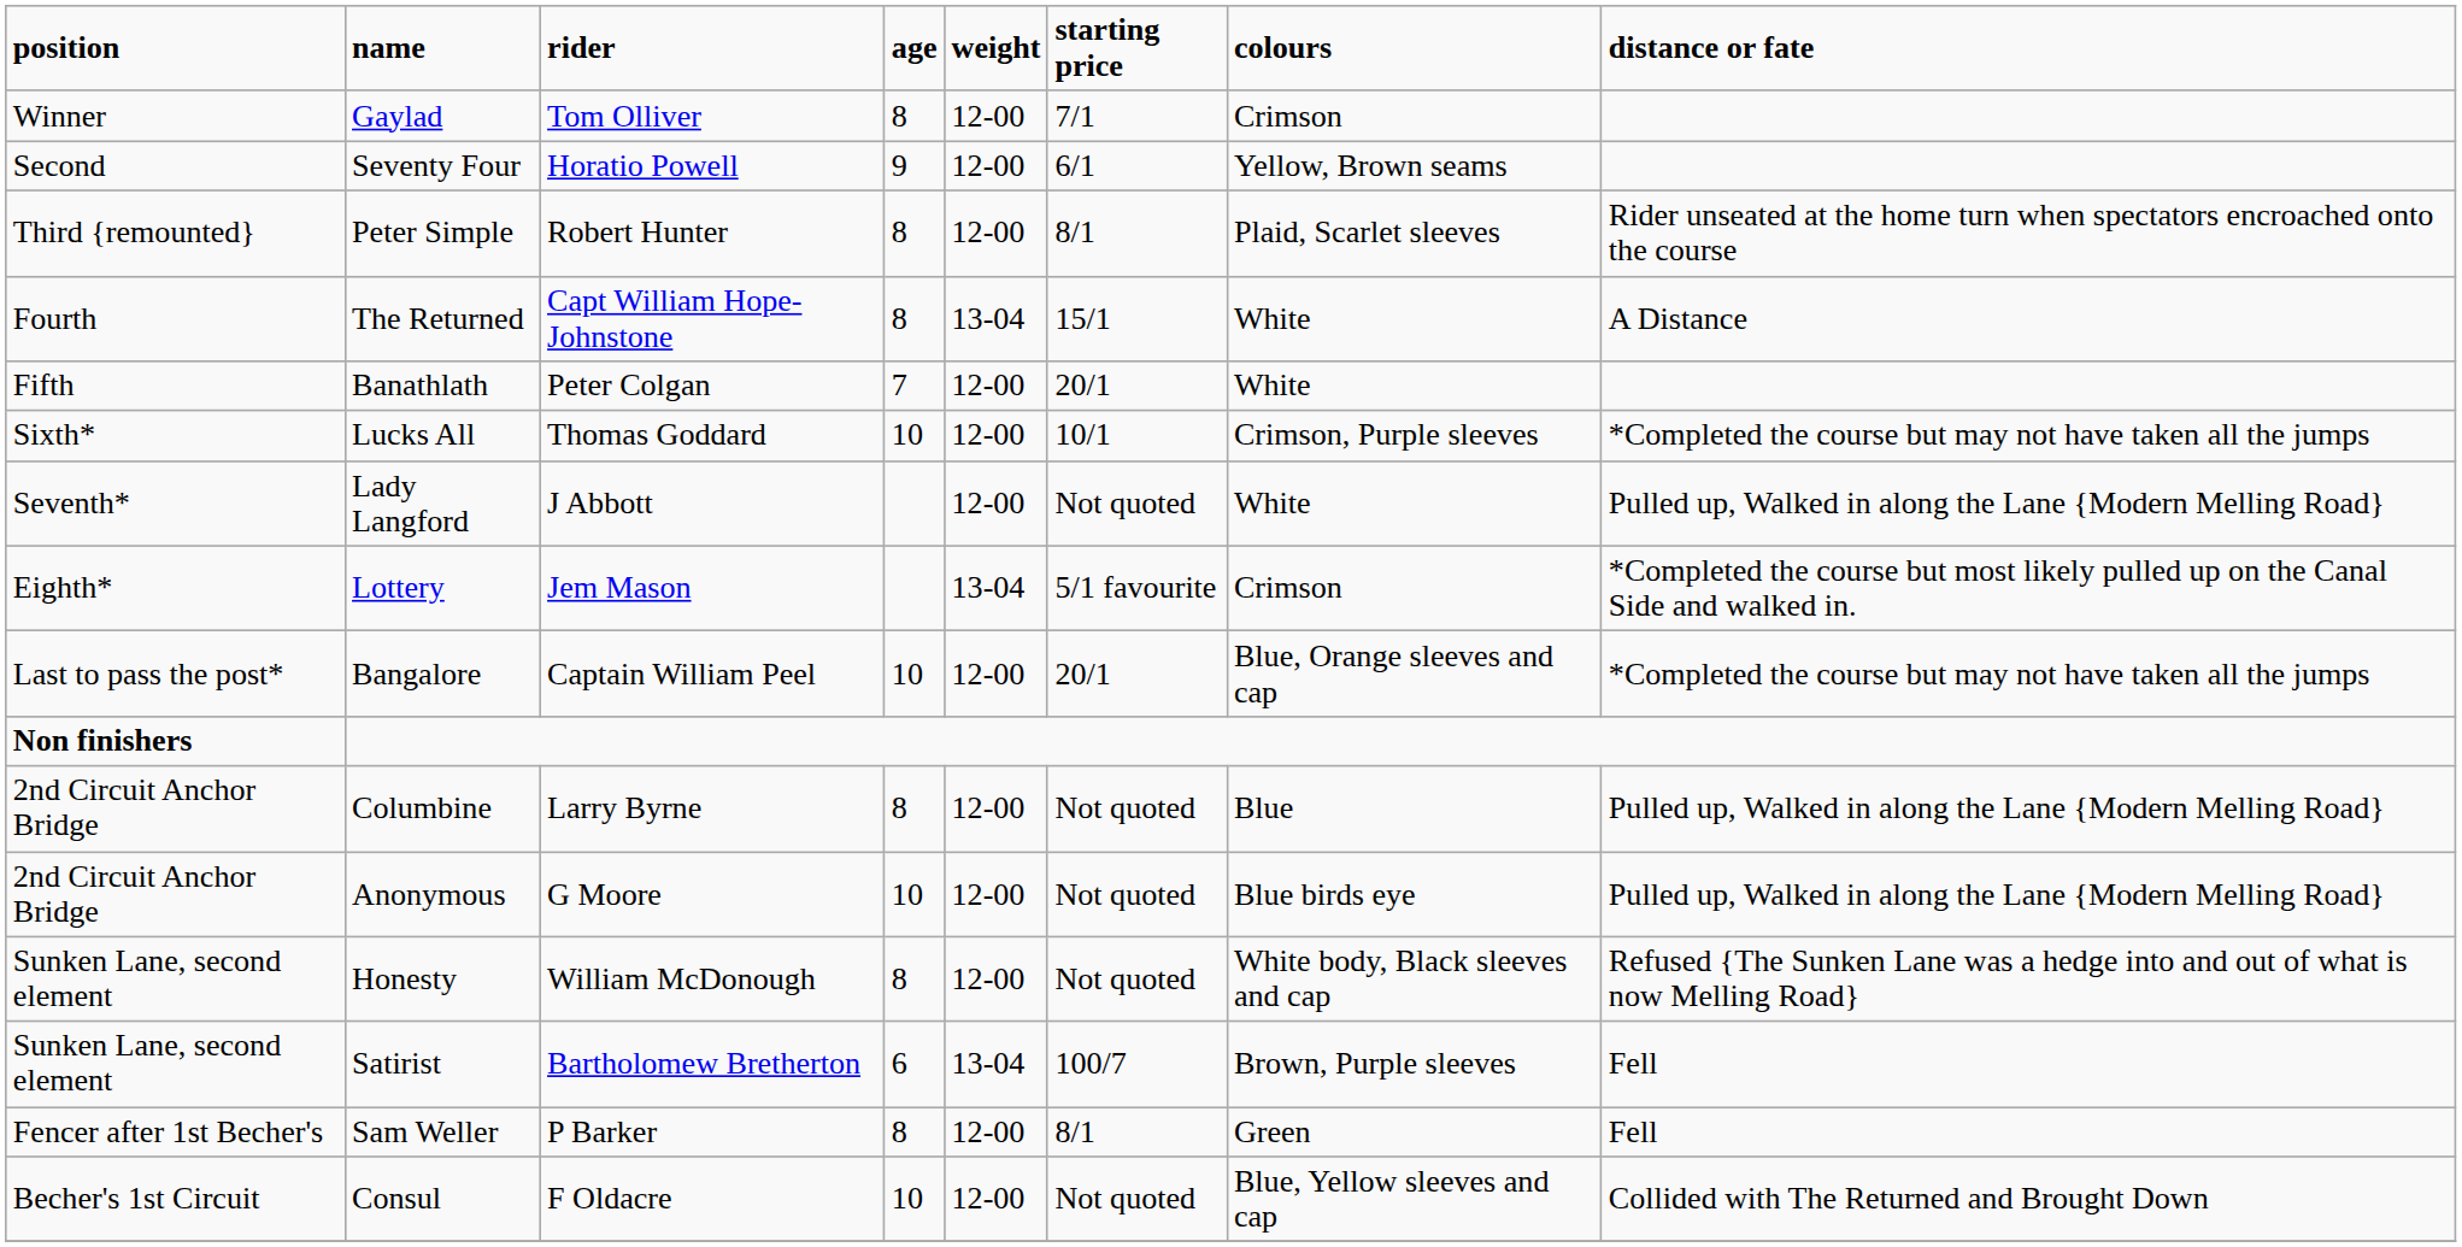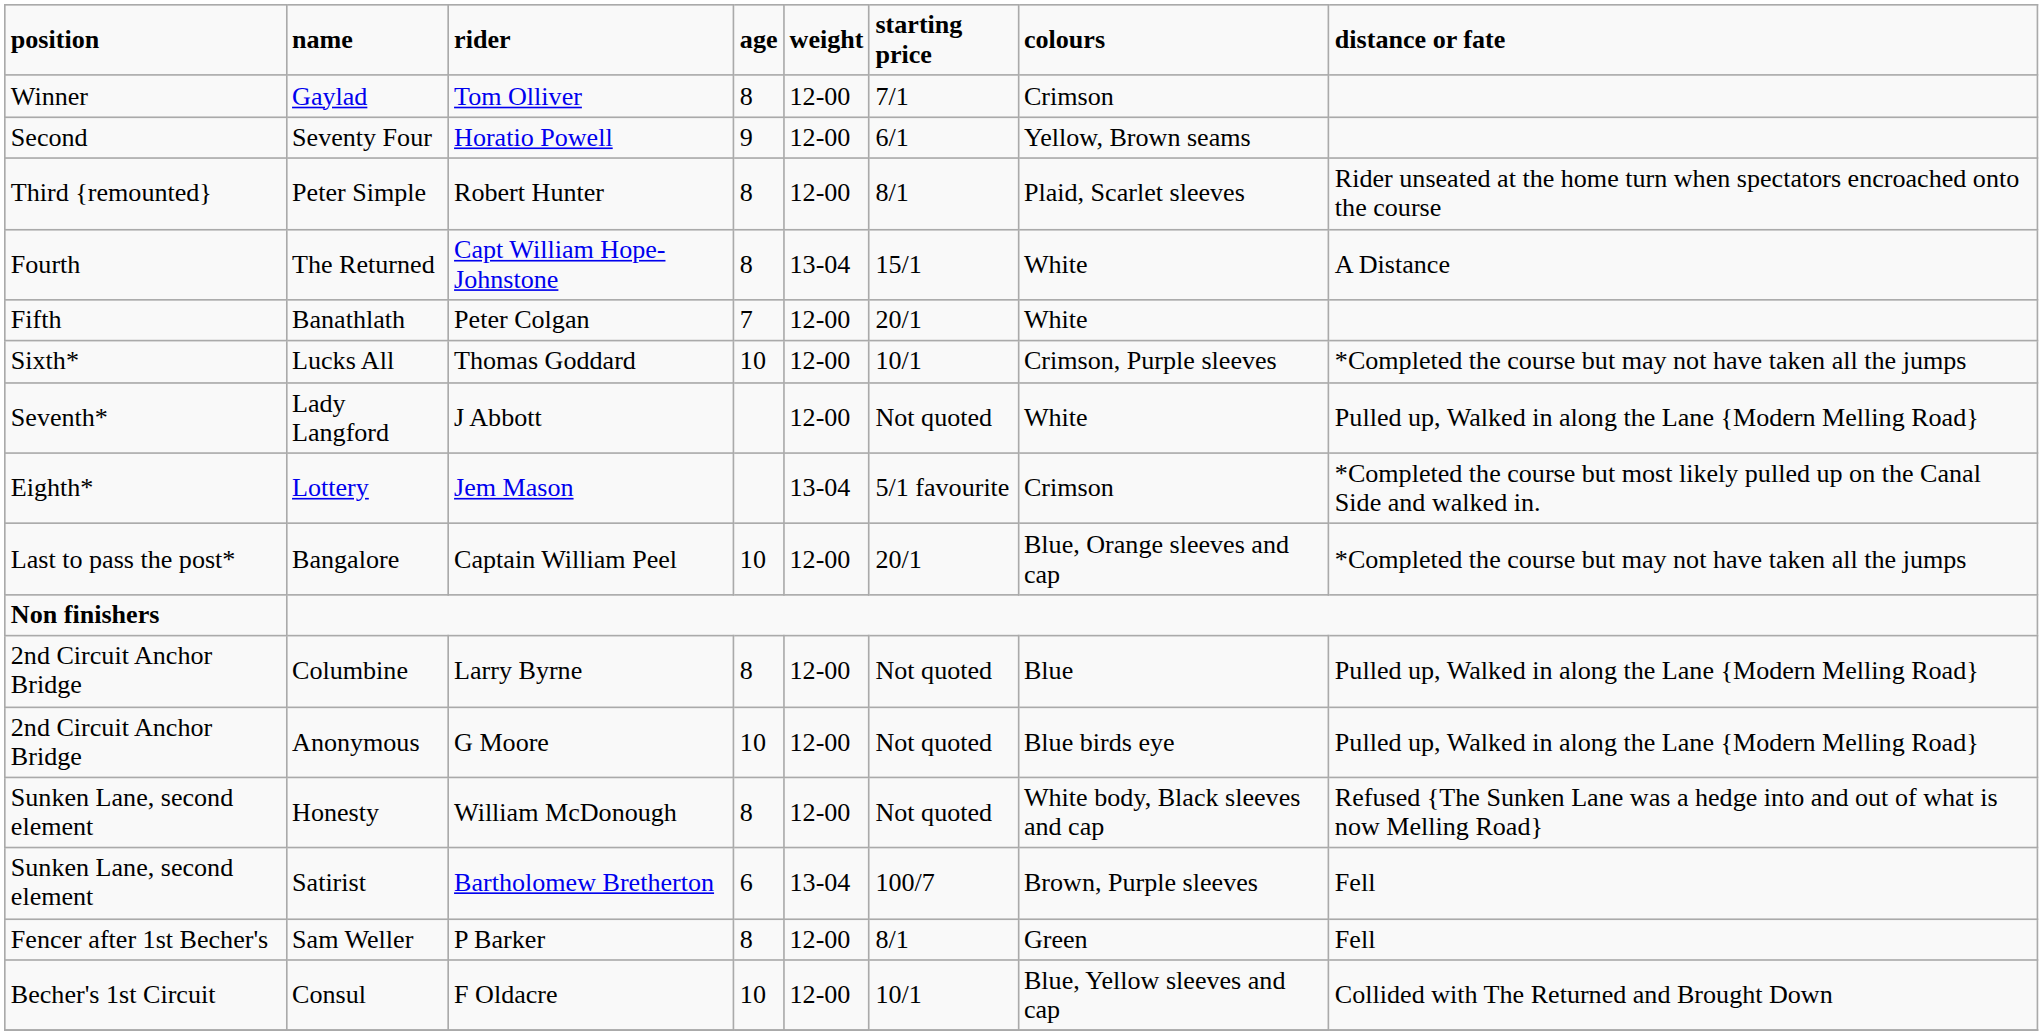 <table class="wikitable sortable">
 <tr>
 <td><strong>position</strong></td>
 <td><strong>name</strong></td>
 <td><strong>rider</strong></td>
 <td><strong>age</strong></td>
 <td><strong>weight</strong></td>
 <td><strong>starting price</strong></td>
 <td><strong>colours</strong></td>
 <td><strong>distance or fate</strong></td>
 </tr>
 <tr>
 <td>Winner</td>
 <td><a href='#'>Gaylad</a></td>
 <td><a href='#'>Tom Olliver</a></td>
 <td>8</td>
 <td>12-00</td>
 <td>7/1</td>
 <td>Crimson</td>
 <td></td>
 </tr>
 <tr>
 <td>Second</td>
 <td>Seventy Four</td>
 <td><a href='#'>Horatio Powell</a></td>
 <td>9</td>
 <td>12-00</td>
 <td>6/1</td>
 <td>Yellow, Brown seams</td>
 <td></td>
 </tr>
 <tr>
 <td>Third {remounted}</td>
 <td>Peter Simple</td>
 <td>Robert Hunter</td>
 <td>8</td>
 <td>12-00</td>
 <td>8/1</td>
 <td>Plaid, Scarlet sleeves</td>
 <td>Rider unseated at the home turn when spectators encroached onto the course</td>
 </tr>
 <tr>
 <td>Fourth</td>
 <td>The Returned</td>
 <td><a href='#'>Capt William Hope-Johnstone</a></td>
 <td>8</td>
 <td>13-04</td>
 <td>15/1</td>
 <td>White</td>
 <td>A Distance</td>
 </tr>
 <tr>
 <td>Fifth</td>
 <td>Banathlath</td>
 <td>Peter Colgan</td>
 <td>7</td>
 <td>12-00</td>
 <td>20/1</td>
 <td>White</td>
 <td></td>
 </tr>
 <tr>
 <td>Sixth*</td>
 <td>Lucks All</td>
 <td>Thomas Goddard</td>
 <td>10</td>
 <td>12-00</td>
 <td>10/1</td>
 <td>Crimson, Purple sleeves</td>
 <td>*Completed the course but may not have taken all the jumps</td>
 </tr>
 <tr>
 <td>Seventh*</td>
 <td>Lady Langford</td>
 <td>J Abbott</td>
 <td></td>
 <td>12-00</td>
 <td>Not quoted</td>
 <td>White</td>
 <td>Pulled up, Walked in along the Lane {Modern Melling Road}</td>
 </tr>
 <tr>
 <td>Eighth*</td>
 <td><a href='#'>Lottery</a></td>
 <td><a href='#'>Jem Mason</a></td>
 <td></td>
 <td>13-04</td>
 <td>5/1 favourite</td>
 <td>Crimson</td>
 <td>*Completed the course but most likely pulled up on the Canal Side and walked in.</td>
 </tr>
 <tr>
 <td>Last to pass the post*</td>
 <td>Bangalore</td>
 <td>Captain William Peel</td>
 <td>10</td>
 <td>12-00</td>
 <td>20/1</td>
 <td>Blue, Orange sleeves and cap</td>
 <td>*Completed the course but may not have taken all the jumps</td>
 </tr>
 <tr>
 <td><strong>Non finishers</strong></td>
 </tr>
 <tr>
 <td>2nd Circuit Anchor Bridge</td>
 <td>Columbine</td>
 <td>Larry Byrne</td>
 <td>8</td>
 <td>12-00</td>
 <td>Not quoted</td>
 <td>Blue</td>
 <td>Pulled up, Walked in along the Lane {Modern Melling Road}</td>
 </tr>
 <tr>
 <td>2nd Circuit Anchor Bridge</td>
 <td>Anonymous</td>
 <td>G Moore</td>
 <td>10</td>
 <td>12-00</td>
 <td>Not quoted</td>
 <td>Blue birds eye</td>
 <td>Pulled up, Walked in along the Lane {Modern Melling Road}</td>
 </tr>
 <tr>
 <td>Sunken Lane, second element</td>
 <td>Honesty</td>
 <td>William McDonough</td>
 <td>8</td>
 <td>12-00</td>
 <td>Not quoted</td>
 <td>White body, Black sleeves and cap</td>
 <td>Refused {The Sunken Lane was a hedge into and out of what is now Melling Road}</td>
 </tr>
 <tr>
 <td>Sunken Lane, second element</td>
 <td>Satirist</td>
 <td><a href='#'>Bartholomew Bretherton</a></td>
 <td>6</td>
 <td>13-04</td>
 <td>100/7</td>
 <td>Brown, Purple sleeves</td>
 <td>Fell</td>
 </tr>
 <tr>
 <td>Fencer after 1st Becher's</td>
 <td>Sam Weller</td>
 <td>P Barker</td>
 <td>8</td>
 <td>12-00</td>
 <td>8/1</td>
 <td>Green</td>
 <td>Fell</td>
 </tr>
 <tr>
 <td>Becher's 1st Circuit</td>
 <td>Consul</td>
 <td>F Oldacre</td>
 <td>10</td>
 <td>12-00</td>
-<td>Not quoted</td>
+<td>10/1</td>
 <td>Blue, Yellow sleeves and cap</td>
 <td>Collided with The Returned and Brought Down</td>
 </tr>
 <tr>
 </tr>
 </table>
